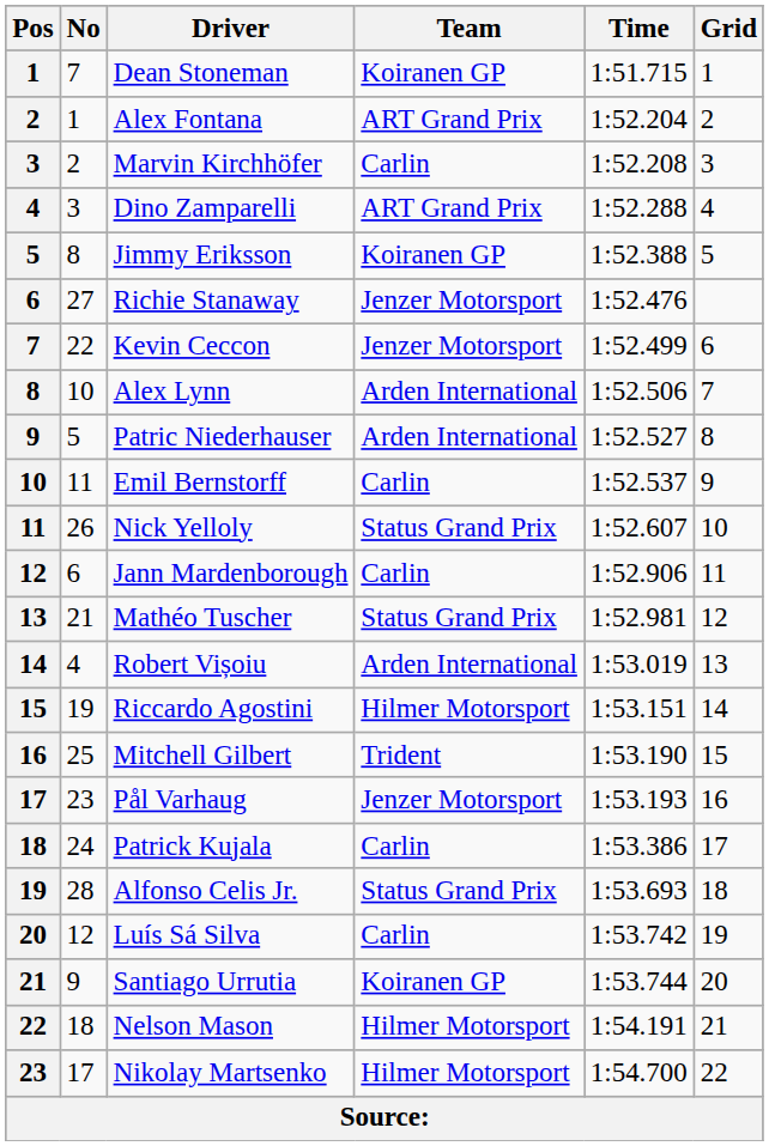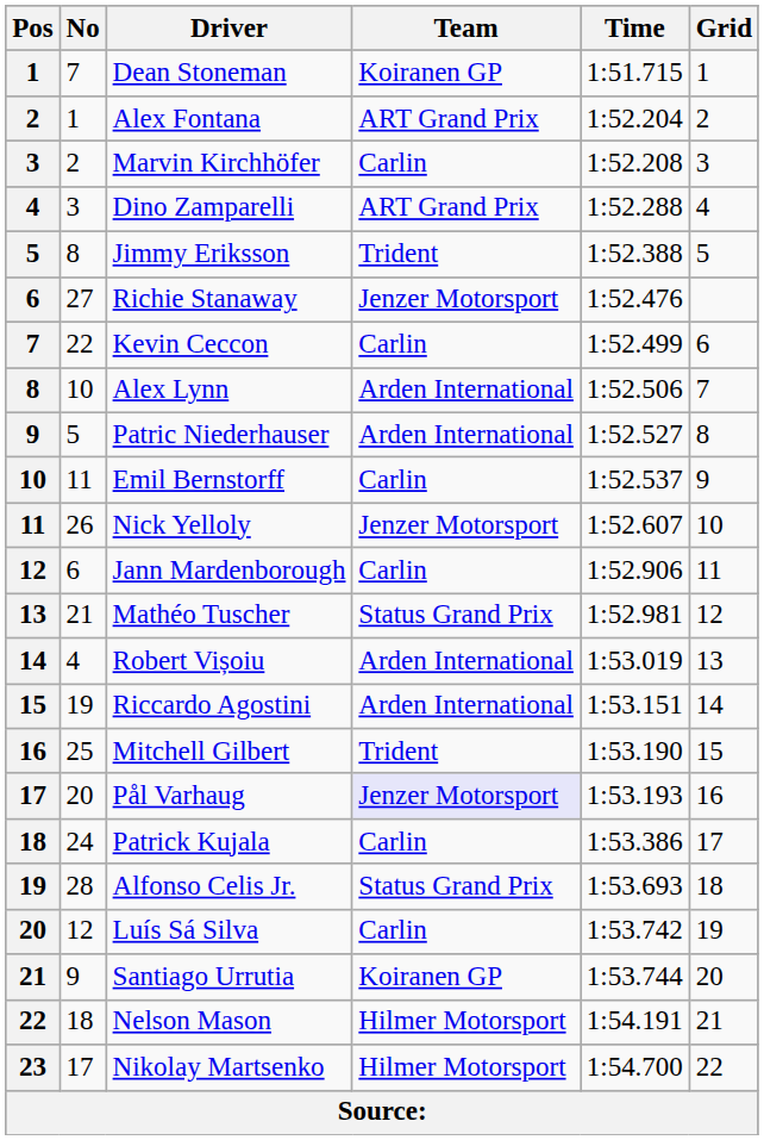 <table class="wikitable" style="font-size: 85%">
 <tr>
 <th>Pos</th>
 <th>No</th>
 <th>Driver</th>
 <th>Team</th>
 <th>Time</th>
 <th>Grid</th>
 </tr>
 <tr>
 <th>1</th>
 <td>7</td>
 <td> <a href='#'>Dean Stoneman</a></td>
 <td><a href='#'>Koiranen GP</a></td>
 <td>1:51.715</td>
 <td>1</td>
 </tr>
 <tr>
 <th>2</th>
 <td>1</td>
 <td> <a href='#'>Alex Fontana</a></td>
 <td><a href='#'>ART Grand Prix</a></td>
 <td>1:52.204</td>
 <td>2</td>
 </tr>
 <tr>
 <th>3</th>
 <td>2</td>
 <td> <a href='#'>Marvin Kirchhöfer</a></td>
 <td><a href='#'>Carlin</a></td>
 <td>1:52.208</td>
 <td>3</td>
 </tr>
 <tr>
 <th>4</th>
 <td>3</td>
 <td> <a href='#'>Dino Zamparelli</a></td>
 <td><a href='#'>ART Grand Prix</a></td>
 <td>1:52.288</td>
 <td>4</td>
 </tr>
 <tr>
 <th>5</th>
 <td>8</td>
 <td> <a href='#'>Jimmy Eriksson</a></td>
-<td><a href='#'>Koiranen GP</a></td>
+<td><a href='#'>Trident</a></td>
 <td>1:52.388</td>
 <td>5</td>
 </tr>
 <tr>
 <th>6</th>
 <td>27</td>
 <td> <a href='#'>Richie Stanaway</a></td>
 <td><a href='#'>Jenzer Motorsport</a></td>
 <td>1:52.476</td>
 <td></td>
 </tr>
 <tr>
 <th>7</th>
 <td>22</td>
 <td> <a href='#'>Kevin Ceccon</a></td>
-<td><a href='#'>Jenzer Motorsport</a></td>
+<td><a href='#'>Carlin</a></td>
 <td>1:52.499</td>
 <td>6</td>
 </tr>
 <tr>
 <th>8</th>
 <td>10</td>
 <td> <a href='#'>Alex Lynn</a></td>
 <td><a href='#'>Arden International</a></td>
 <td>1:52.506</td>
 <td>7</td>
 </tr>
 <tr>
 <th>9</th>
 <td>5</td>
 <td> <a href='#'>Patric Niederhauser</a></td>
 <td><a href='#'>Arden International</a></td>
 <td>1:52.527</td>
 <td>8</td>
 </tr>
 <tr>
 <th>10</th>
 <td>11</td>
 <td> <a href='#'>Emil Bernstorff</a></td>
 <td><a href='#'>Carlin</a></td>
 <td>1:52.537</td>
 <td>9</td>
 </tr>
 <tr>
 <th>11</th>
 <td>26</td>
 <td> <a href='#'>Nick Yelloly</a></td>
-<td><a href='#'>Status Grand Prix</a></td>
+<td><a href='#'>Jenzer Motorsport</a></td>
 <td>1:52.607</td>
 <td>10</td>
 </tr>
 <tr>
 <th>12</th>
 <td>6</td>
 <td> <a href='#'>Jann Mardenborough</a></td>
 <td><a href='#'>Carlin</a></td>
 <td>1:52.906</td>
 <td>11</td>
 </tr>
 <tr>
 <th>13</th>
 <td>21</td>
 <td> <a href='#'>Mathéo Tuscher</a></td>
 <td><a href='#'>Status Grand Prix</a></td>
 <td>1:52.981</td>
 <td>12</td>
 </tr>
 <tr>
 <th>14</th>
 <td>4</td>
 <td> <a href='#'>Robert Vișoiu</a></td>
 <td><a href='#'>Arden International</a></td>
 <td>1:53.019</td>
 <td>13</td>
 </tr>
 <tr>
 <th>15</th>
 <td>19</td>
 <td> <a href='#'>Riccardo Agostini</a></td>
-<td><a href='#'>Hilmer Motorsport</a></td>
+<td><a href='#'>Arden International</a></td>
 <td>1:53.151</td>
 <td>14</td>
 </tr>
 <tr>
 <th>16</th>
 <td>25</td>
 <td> <a href='#'>Mitchell Gilbert</a></td>
 <td><a href='#'>Trident</a></td>
 <td>1:53.190</td>
 <td>15</td>
 </tr>
 <tr>
 <th>17</th>
-<td>23</td>
+<td>20</td>
 <td> <a href='#'>Pål Varhaug</a></td>
-<td><a href='#'>Jenzer Motorsport</a></td>
+<td style="background: lavender;"><a href='#'>Jenzer Motorsport</a></td>
 <td>1:53.193</td>
 <td>16</td>
 </tr>
 <tr>
 <th>18</th>
 <td>24</td>
 <td> <a href='#'>Patrick Kujala</a></td>
 <td><a href='#'>Carlin</a></td>
 <td>1:53.386</td>
 <td>17</td>
 </tr>
 <tr>
 <th>19</th>
 <td>28</td>
 <td> <a href='#'>Alfonso Celis Jr.</a></td>
 <td><a href='#'>Status Grand Prix</a></td>
 <td>1:53.693</td>
 <td>18</td>
 </tr>
 <tr>
 <th>20</th>
 <td>12</td>
 <td> <a href='#'>Luís Sá Silva</a></td>
 <td><a href='#'>Carlin</a></td>
 <td>1:53.742</td>
 <td>19</td>
 </tr>
 <tr>
 <th>21</th>
 <td>9</td>
 <td> <a href='#'>Santiago Urrutia</a></td>
 <td><a href='#'>Koiranen GP</a></td>
 <td>1:53.744</td>
 <td>20</td>
 </tr>
 <tr>
 <th>22</th>
 <td>18</td>
 <td> <a href='#'>Nelson Mason</a></td>
 <td><a href='#'>Hilmer Motorsport</a></td>
 <td>1:54.191</td>
 <td>21</td>
 </tr>
 <tr>
 <th>23</th>
 <td>17</td>
 <td> <a href='#'>Nikolay Martsenko</a></td>
 <td><a href='#'>Hilmer Motorsport</a></td>
 <td>1:54.700</td>
 <td>22</td>
 </tr>
 <tr>
 <th colspan="6">Source:</th>
 </tr>
 </table>
